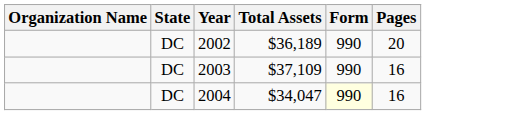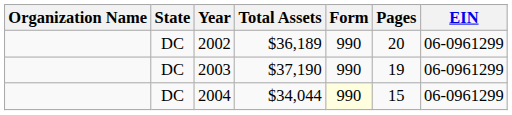 <table class="wikitable sortable" style="text-align:center">
 <tr>
 <th>Organization Name</th>
 <th>State</th>
 <th>Year</th>
 <th>Total Assets</th>
 <th>Form</th>
 <th>Pages</th>
+<th><a href='#'>EIN</a></th>
 </tr>
 <tr>
 <td></td>
 <td>DC</td>
 <td>2002</td>
 <td style="text-align:right;">$36,189</td>
 <td>990</td>
 <td>20</td>
+<td>06-0961299</td>
 </tr>
 <tr>
 <td></td>
 <td>DC</td>
 <td>2003</td>
-<td style="text-align:right;">$37,109</td>
+<td style="text-align:right;">$37,190</td>
 <td>990</td>
-<td>16</td>
+<td>19</td>
+<td>06-0961299</td>
 </tr>
 <tr>
 <td></td>
 <td>DC</td>
 <td>2004</td>
-<td style="text-align:right;">$34,047</td>
+<td style="text-align:right;">$34,044</td>
 <td style="background: lightyellow;">990</td>
-<td>16</td>
+<td>15</td>
+<td>06-0961299</td>
 </tr>
 </table>
